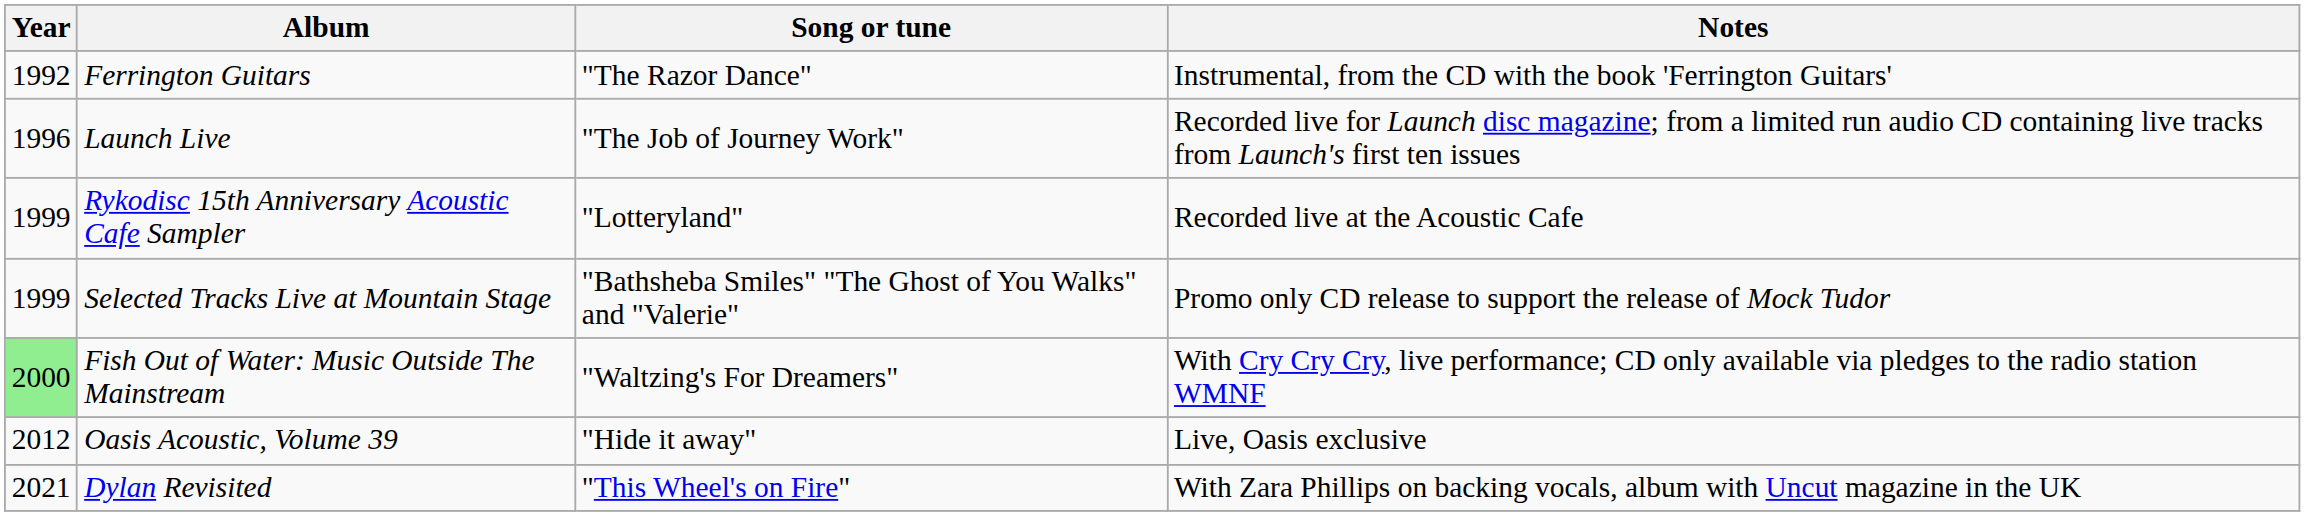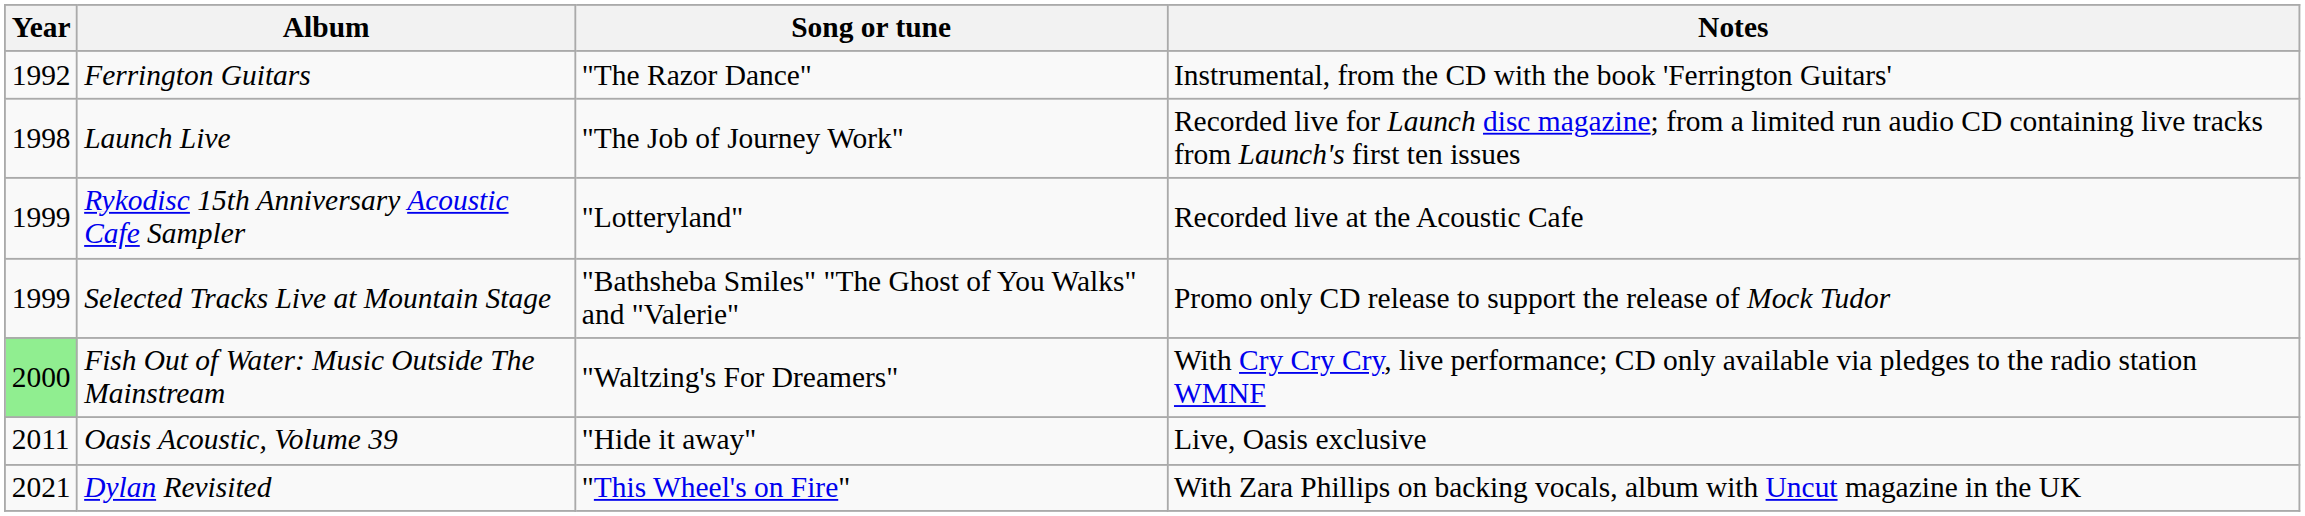 <table class="wikitable">
 <tr>
 <th scope="col">Year</th>
 <th scope="col">Album</th>
 <th scope="col">Song or tune</th>
 <th scope="col">Notes</th>
 </tr>
 <tr>
 <td>1992</td>
 <td><em>Ferrington Guitars</em></td>
 <td>"The Razor Dance"</td>
 <td>Instrumental, from the CD with the book 'Ferrington Guitars'</td>
 </tr>
 <tr>
-<td>1996</td>
+<td>1998</td>
 <td><em>Launch Live</em></td>
 <td>"The Job of Journey Work"</td>
 <td>Recorded live for <em>Launch</em> <a href='#'>disc magazine</a>; from a limited run audio CD containing live tracks from <em>Launch's</em> first ten issues</td>
 </tr>
 <tr>
 <td>1999</td>
 <td><em><a href='#'>Rykodisc</a> 15th Anniversary <a href='#'>Acoustic Cafe</a> Sampler</em></td>
 <td>"Lotteryland"</td>
 <td>Recorded live at the Acoustic Cafe</td>
 </tr>
 <tr>
 <td>1999</td>
 <td><em>Selected Tracks Live at Mountain Stage</em></td>
 <td>"Bathsheba Smiles" "The Ghost of You Walks" and "Valerie"</td>
 <td>Promo only CD release to support the release of <em>Mock Tudor</em></td>
 </tr>
 <tr>
 <td style="background: lightgreen;">2000</td>
 <td><em>Fish Out of Water: Music Outside The Mainstream</em></td>
 <td>"Waltzing's For Dreamers"</td>
 <td>With <a href='#'>Cry Cry Cry</a>, live performance; CD only available via pledges to the radio station <a href='#'>WMNF</a></td>
 </tr>
 <tr>
-<td>2012</td>
+<td>2011</td>
 <td><em>Oasis Acoustic, Volume 39</em></td>
 <td>"Hide it away"</td>
 <td>Live, Oasis exclusive</td>
 </tr>
 <tr>
 <td>2021</td>
 <td><em><a href='#'>Dylan</a> Revisited</em></td>
 <td>"<a href='#'>This Wheel's on Fire</a>"</td>
 <td>With Zara Phillips on backing vocals, album with <a href='#'>Uncut</a> magazine in the UK</td>
 </tr>
 </table>
